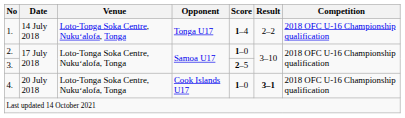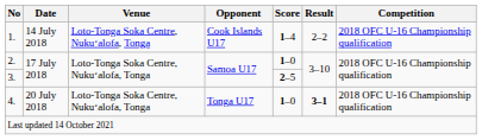 <table class="wikitable" style="font-size:85%;">
 <tr>
 <th>No</th>
 <th>Date</th>
 <th>Venue</th>
 <th>Opponent</th>
 <th>Score</th>
 <th>Result</th>
 <th>Competition</th>
 </tr>
 <tr>
 <td>1.</td>
 <td>14 July 2018</td>
 <td><a href='#'>Loto-Tonga Soka Centre</a>, <a href='#'>Nukuʻalofa</a>, <a href='#'>Tonga</a></td>
-<td> <a href='#'>Tonga U17</a></td>
+<td> <a href='#'>Cook Islands U17</a></td>
 <td align=center><strong>1</strong>–4</td>
 <td align=center>2–2</td>
 <td><a href='#'>2018 OFC U-16 Championship qualification</a></td>
 </tr>
 <tr>
 <td>2.</td>
 <td rowspan=2>17 July 2018</td>
 <td rowspan=2>Loto-Tonga Soka Centre, Nukuʻalofa, Tonga</td>
 <td rowspan=2> <a href='#'>Samoa U17</a></td>
 <td align=center><strong>1</strong>–0</td>
 <td rowspan="2" style="text-align:center;">3–10</td>
 <td rowspan=2>2018 OFC U-16 Championship qualification</td>
 </tr>
 <tr>
 <td>3.</td>
 <td align=center><strong>2</strong>–5</td>
 </tr>
 <tr>
 <td>4.</td>
 <td>20 July 2018</td>
 <td>Loto-Tonga Soka Centre, Nukuʻalofa, Tonga</td>
-<td> <a href='#'>Cook Islands U17</a></td>
+<td> <a href='#'>Tonga U17</a></td>
 <td align=center><strong>1</strong>–0</td>
 <td align=center><strong>3–1</strong></td>
 <td>2018 OFC U-16 Championship qualification</td>
 </tr>
 <tr>
 <td colspan="7"><small>Last updated 14 October 2021</small></td>
 </tr>
 </table>
